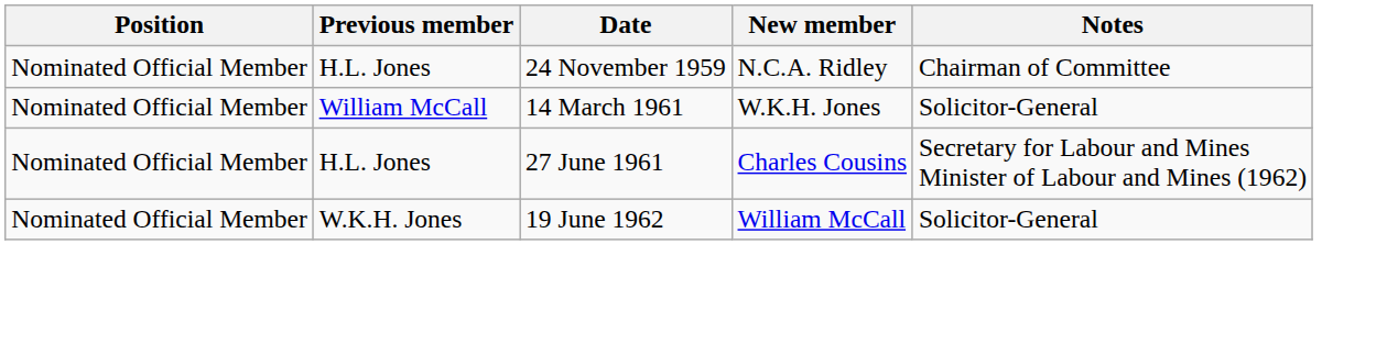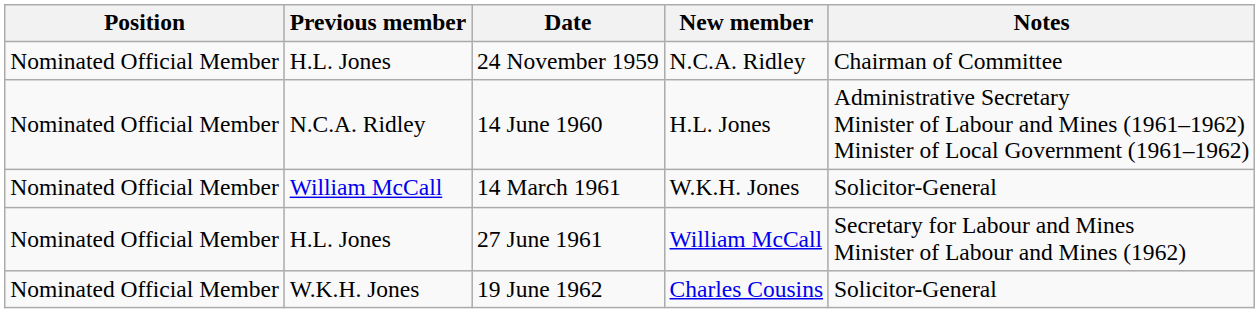 <table class="wikitable sortable">
 <tr>
 <th>Position</th>
 <th>Previous member</th>
 <th>Date</th>
 <th>New member</th>
 <th>Notes</th>
 </tr>
 <tr>
 <td>Nominated Official Member</td>
 <td>H.L. Jones</td>
 <td>24 November 1959</td>
 <td>N.C.A. Ridley</td>
 <td>Chairman of Committee</td>
 </tr>
 <tr>
 <td>Nominated Official Member</td>
+<td>N.C.A. Ridley</td>
+<td>14 June 1960</td>
+<td>H.L. Jones</td>
+<td>Administrative Secretary<br>Minister of Labour and Mines (1961–1962)<br>Minister of Local Government (1961–1962)</td>
+</tr>
+<tr>
+<td>Nominated Official Member</td>
 <td><a href='#'>William McCall</a></td>
 <td>14 March 1961</td>
 <td>W.K.H. Jones</td>
 <td>Solicitor-General</td>
 </tr>
 <tr>
 <td>Nominated Official Member</td>
 <td>H.L. Jones</td>
 <td>27 June 1961</td>
-<td><a href='#'>Charles Cousins</a></td>
+<td><a href='#'>William McCall</a></td>
 <td>Secretary for Labour and Mines<br>Minister of Labour and Mines (1962)</td>
 </tr>
 <tr>
 <td>Nominated Official Member</td>
 <td>W.K.H. Jones</td>
 <td>19 June 1962</td>
-<td><a href='#'>William McCall</a></td>
+<td><a href='#'>Charles Cousins</a></td>
 <td>Solicitor-General</td>
 </tr>
 </table>
